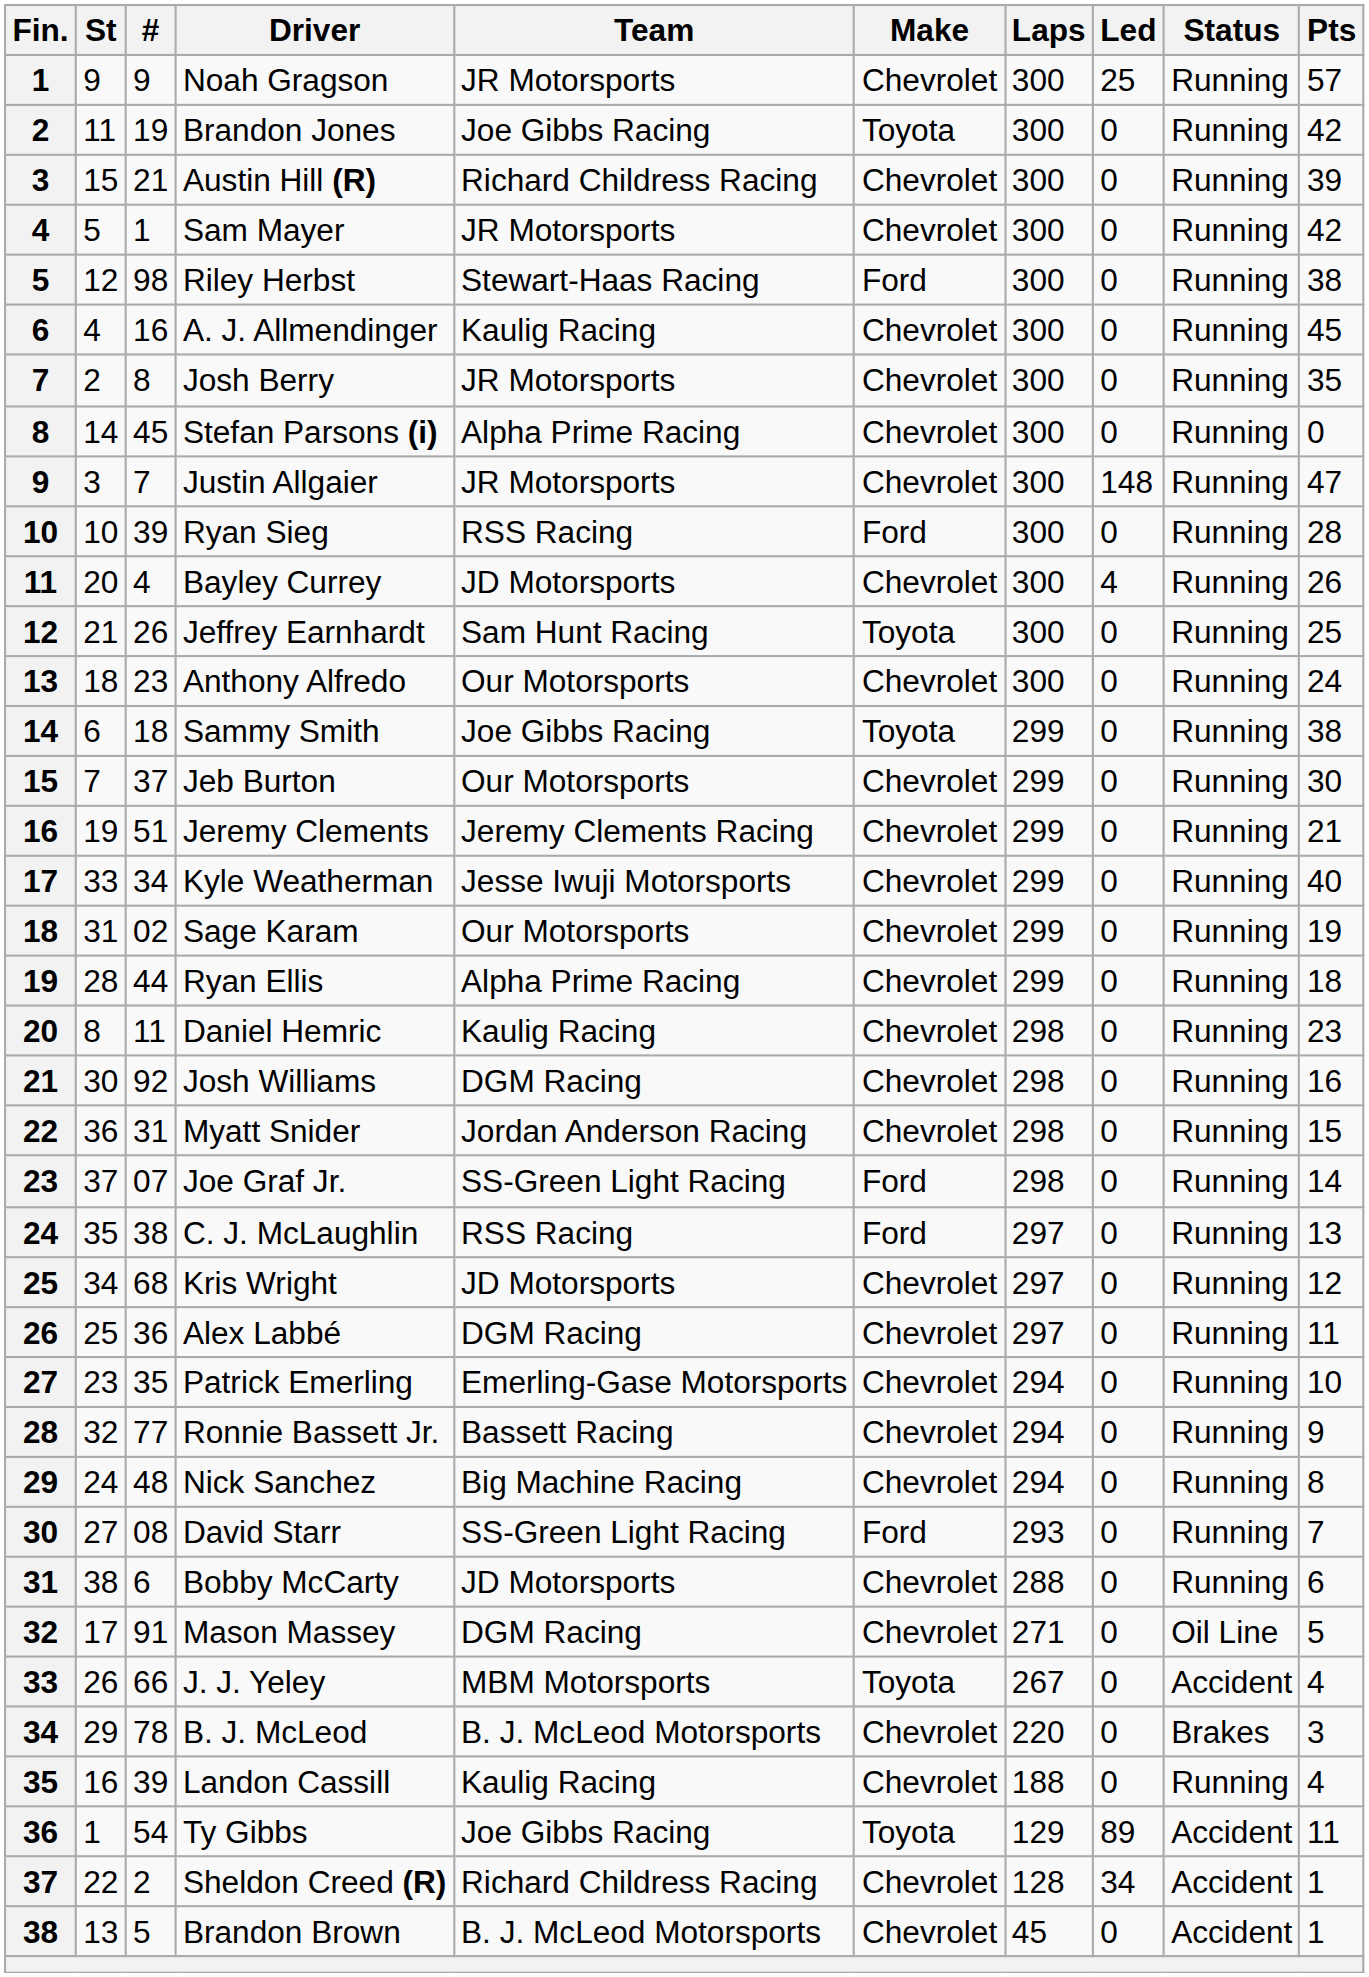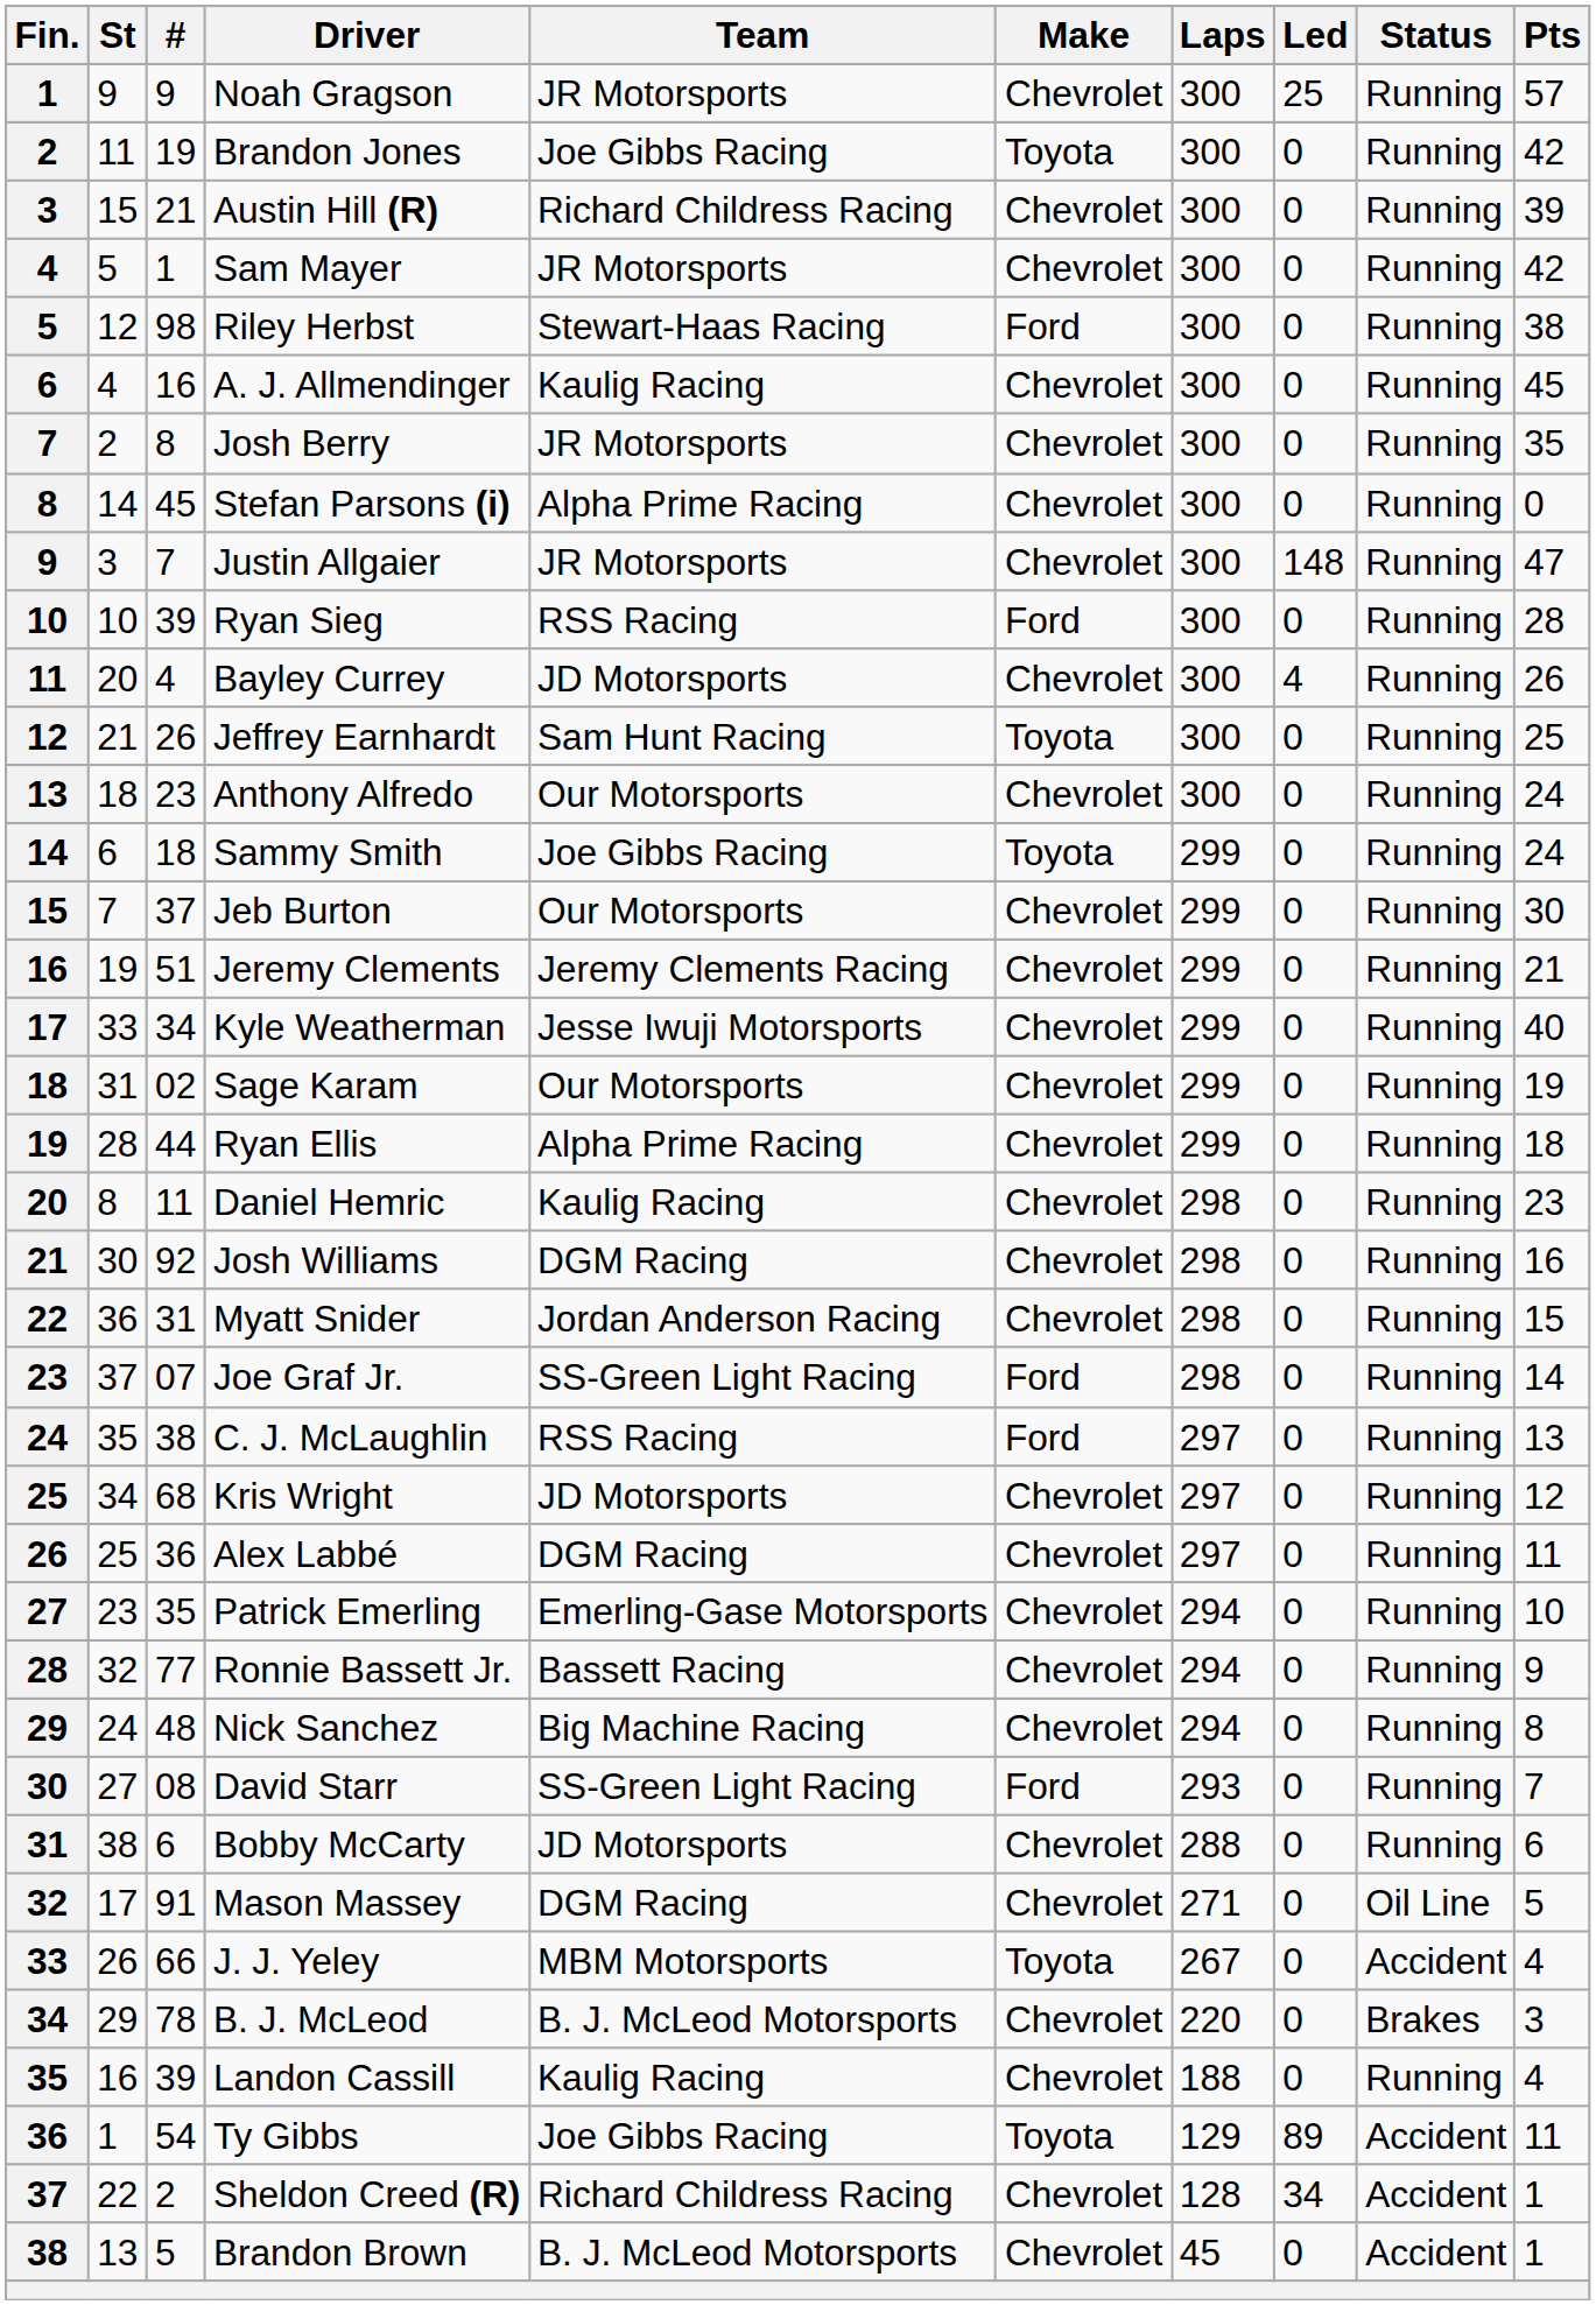 <table class="wikitable" style="font-size:95%">
 <tr>
 <th>Fin.</th>
 <th>St</th>
 <th>#</th>
 <th>Driver</th>
 <th>Team</th>
 <th>Make</th>
 <th>Laps</th>
 <th>Led</th>
 <th>Status</th>
 <th>Pts</th>
 </tr>
 <tr>
 <th>1</th>
 <td>9</td>
 <td>9</td>
 <td>Noah Gragson</td>
 <td>JR Motorsports</td>
 <td>Chevrolet</td>
 <td>300</td>
 <td>25</td>
 <td>Running</td>
 <td>57</td>
 </tr>
 <tr>
 <th>2</th>
 <td>11</td>
 <td>19</td>
 <td>Brandon Jones</td>
 <td>Joe Gibbs Racing</td>
 <td>Toyota</td>
 <td>300</td>
 <td>0</td>
 <td>Running</td>
 <td>42</td>
 </tr>
 <tr>
 <th>3</th>
 <td>15</td>
 <td>21</td>
 <td>Austin Hill <strong>(R)</strong></td>
 <td>Richard Childress Racing</td>
 <td>Chevrolet</td>
 <td>300</td>
 <td>0</td>
 <td>Running</td>
 <td>39</td>
 </tr>
 <tr>
 <th>4</th>
 <td>5</td>
 <td>1</td>
 <td>Sam Mayer</td>
 <td>JR Motorsports</td>
 <td>Chevrolet</td>
 <td>300</td>
 <td>0</td>
 <td>Running</td>
 <td>42</td>
 </tr>
 <tr>
 <th>5</th>
 <td>12</td>
 <td>98</td>
 <td>Riley Herbst</td>
 <td>Stewart-Haas Racing</td>
 <td>Ford</td>
 <td>300</td>
 <td>0</td>
 <td>Running</td>
 <td>38</td>
 </tr>
 <tr>
 <th>6</th>
 <td>4</td>
 <td>16</td>
 <td>A. J. Allmendinger</td>
 <td>Kaulig Racing</td>
 <td>Chevrolet</td>
 <td>300</td>
 <td>0</td>
 <td>Running</td>
 <td>45</td>
 </tr>
 <tr>
 <th>7</th>
 <td>2</td>
 <td>8</td>
 <td>Josh Berry</td>
 <td>JR Motorsports</td>
 <td>Chevrolet</td>
 <td>300</td>
 <td>0</td>
 <td>Running</td>
 <td>35</td>
 </tr>
 <tr>
 <th>8</th>
 <td>14</td>
 <td>45</td>
 <td>Stefan Parsons <strong>(i)</strong></td>
 <td>Alpha Prime Racing</td>
 <td>Chevrolet</td>
 <td>300</td>
 <td>0</td>
 <td>Running</td>
 <td>0</td>
 </tr>
 <tr>
 <th>9</th>
 <td>3</td>
 <td>7</td>
 <td>Justin Allgaier</td>
 <td>JR Motorsports</td>
 <td>Chevrolet</td>
 <td>300</td>
 <td>148</td>
 <td>Running</td>
 <td>47</td>
 </tr>
 <tr>
 <th>10</th>
 <td>10</td>
 <td>39</td>
 <td>Ryan Sieg</td>
 <td>RSS Racing</td>
 <td>Ford</td>
 <td>300</td>
 <td>0</td>
 <td>Running</td>
 <td>28</td>
 </tr>
 <tr>
 <th>11</th>
 <td>20</td>
 <td>4</td>
 <td>Bayley Currey</td>
 <td>JD Motorsports</td>
 <td>Chevrolet</td>
 <td>300</td>
 <td>4</td>
 <td>Running</td>
 <td>26</td>
 </tr>
 <tr>
 <th>12</th>
 <td>21</td>
 <td>26</td>
 <td>Jeffrey Earnhardt</td>
 <td>Sam Hunt Racing</td>
 <td>Toyota</td>
 <td>300</td>
 <td>0</td>
 <td>Running</td>
 <td>25</td>
 </tr>
 <tr>
 <th>13</th>
 <td>18</td>
 <td>23</td>
 <td>Anthony Alfredo</td>
 <td>Our Motorsports</td>
 <td>Chevrolet</td>
 <td>300</td>
 <td>0</td>
 <td>Running</td>
 <td>24</td>
 </tr>
 <tr>
 <th>14</th>
 <td>6</td>
 <td>18</td>
 <td>Sammy Smith</td>
 <td>Joe Gibbs Racing</td>
 <td>Toyota</td>
 <td>299</td>
 <td>0</td>
 <td>Running</td>
-<td>38</td>
+<td>24</td>
 </tr>
 <tr>
 <th>15</th>
 <td>7</td>
 <td>37</td>
 <td>Jeb Burton</td>
 <td>Our Motorsports</td>
 <td>Chevrolet</td>
 <td>299</td>
 <td>0</td>
 <td>Running</td>
 <td>30</td>
 </tr>
 <tr>
 <th>16</th>
 <td>19</td>
 <td>51</td>
 <td>Jeremy Clements</td>
 <td>Jeremy Clements Racing</td>
 <td>Chevrolet</td>
 <td>299</td>
 <td>0</td>
 <td>Running</td>
 <td>21</td>
 </tr>
 <tr>
 <th>17</th>
 <td>33</td>
 <td>34</td>
 <td>Kyle Weatherman</td>
 <td>Jesse Iwuji Motorsports</td>
 <td>Chevrolet</td>
 <td>299</td>
 <td>0</td>
 <td>Running</td>
 <td>40</td>
 </tr>
 <tr>
 <th>18</th>
 <td>31</td>
 <td>02</td>
 <td>Sage Karam</td>
 <td>Our Motorsports</td>
 <td>Chevrolet</td>
 <td>299</td>
 <td>0</td>
 <td>Running</td>
 <td>19</td>
 </tr>
 <tr>
 <th>19</th>
 <td>28</td>
 <td>44</td>
 <td>Ryan Ellis</td>
 <td>Alpha Prime Racing</td>
 <td>Chevrolet</td>
 <td>299</td>
 <td>0</td>
 <td>Running</td>
 <td>18</td>
 </tr>
 <tr>
 <th>20</th>
 <td>8</td>
 <td>11</td>
 <td>Daniel Hemric</td>
 <td>Kaulig Racing</td>
 <td>Chevrolet</td>
 <td>298</td>
 <td>0</td>
 <td>Running</td>
 <td>23</td>
 </tr>
 <tr>
 <th>21</th>
 <td>30</td>
 <td>92</td>
 <td>Josh Williams</td>
 <td>DGM Racing</td>
 <td>Chevrolet</td>
 <td>298</td>
 <td>0</td>
 <td>Running</td>
 <td>16</td>
 </tr>
 <tr>
 <th>22</th>
 <td>36</td>
 <td>31</td>
 <td>Myatt Snider</td>
 <td>Jordan Anderson Racing</td>
 <td>Chevrolet</td>
 <td>298</td>
 <td>0</td>
 <td>Running</td>
 <td>15</td>
 </tr>
 <tr>
 <th>23</th>
 <td>37</td>
 <td>07</td>
 <td>Joe Graf Jr.</td>
 <td>SS-Green Light Racing</td>
 <td>Ford</td>
 <td>298</td>
 <td>0</td>
 <td>Running</td>
 <td>14</td>
 </tr>
 <tr>
 <th>24</th>
 <td>35</td>
 <td>38</td>
 <td>C. J. McLaughlin</td>
 <td>RSS Racing</td>
 <td>Ford</td>
 <td>297</td>
 <td>0</td>
 <td>Running</td>
 <td>13</td>
 </tr>
 <tr>
 <th>25</th>
 <td>34</td>
 <td>68</td>
 <td>Kris Wright</td>
 <td>JD Motorsports</td>
 <td>Chevrolet</td>
 <td>297</td>
 <td>0</td>
 <td>Running</td>
 <td>12</td>
 </tr>
 <tr>
 <th>26</th>
 <td>25</td>
 <td>36</td>
 <td>Alex Labbé</td>
 <td>DGM Racing</td>
 <td>Chevrolet</td>
 <td>297</td>
 <td>0</td>
 <td>Running</td>
 <td>11</td>
 </tr>
 <tr>
 <th>27</th>
 <td>23</td>
 <td>35</td>
 <td>Patrick Emerling</td>
 <td>Emerling-Gase Motorsports</td>
 <td>Chevrolet</td>
 <td>294</td>
 <td>0</td>
 <td>Running</td>
 <td>10</td>
 </tr>
 <tr>
 <th>28</th>
 <td>32</td>
 <td>77</td>
 <td>Ronnie Bassett Jr.</td>
 <td>Bassett Racing</td>
 <td>Chevrolet</td>
 <td>294</td>
 <td>0</td>
 <td>Running</td>
 <td>9</td>
 </tr>
 <tr>
 <th>29</th>
 <td>24</td>
 <td>48</td>
 <td>Nick Sanchez</td>
 <td>Big Machine Racing</td>
 <td>Chevrolet</td>
 <td>294</td>
 <td>0</td>
 <td>Running</td>
 <td>8</td>
 </tr>
 <tr>
 <th>30</th>
 <td>27</td>
 <td>08</td>
 <td>David Starr</td>
 <td>SS-Green Light Racing</td>
 <td>Ford</td>
 <td>293</td>
 <td>0</td>
 <td>Running</td>
 <td>7</td>
 </tr>
 <tr>
 <th>31</th>
 <td>38</td>
 <td>6</td>
 <td>Bobby McCarty</td>
 <td>JD Motorsports</td>
 <td>Chevrolet</td>
 <td>288</td>
 <td>0</td>
 <td>Running</td>
 <td>6</td>
 </tr>
 <tr>
 <th>32</th>
 <td>17</td>
 <td>91</td>
 <td>Mason Massey</td>
 <td>DGM Racing</td>
 <td>Chevrolet</td>
 <td>271</td>
 <td>0</td>
 <td>Oil Line</td>
 <td>5</td>
 </tr>
 <tr>
 <th>33</th>
 <td>26</td>
 <td>66</td>
 <td>J. J. Yeley</td>
 <td>MBM Motorsports</td>
 <td>Toyota</td>
 <td>267</td>
 <td>0</td>
 <td>Accident</td>
 <td>4</td>
 </tr>
 <tr>
 <th>34</th>
 <td>29</td>
 <td>78</td>
 <td>B. J. McLeod</td>
 <td>B. J. McLeod Motorsports</td>
 <td>Chevrolet</td>
 <td>220</td>
 <td>0</td>
 <td>Brakes</td>
 <td>3</td>
 </tr>
 <tr>
 <th>35</th>
 <td>16</td>
 <td>39</td>
 <td>Landon Cassill</td>
 <td>Kaulig Racing</td>
 <td>Chevrolet</td>
 <td>188</td>
 <td>0</td>
 <td>Running</td>
 <td>4</td>
 </tr>
 <tr>
 <th>36</th>
 <td>1</td>
 <td>54</td>
 <td>Ty Gibbs</td>
 <td>Joe Gibbs Racing</td>
 <td>Toyota</td>
 <td>129</td>
 <td>89</td>
 <td>Accident</td>
 <td>11</td>
 </tr>
 <tr>
 <th>37</th>
 <td>22</td>
 <td>2</td>
 <td>Sheldon Creed <strong>(R)</strong></td>
 <td>Richard Childress Racing</td>
 <td>Chevrolet</td>
 <td>128</td>
 <td>34</td>
 <td>Accident</td>
 <td>1</td>
 </tr>
 <tr>
 <th>38</th>
 <td>13</td>
 <td>5</td>
 <td>Brandon Brown</td>
 <td>B. J. McLeod Motorsports</td>
 <td>Chevrolet</td>
 <td>45</td>
 <td>0</td>
 <td>Accident</td>
 <td>1</td>
 </tr>
 <tr>
 <th colspan="10"></th>
 </tr>
 </table>
